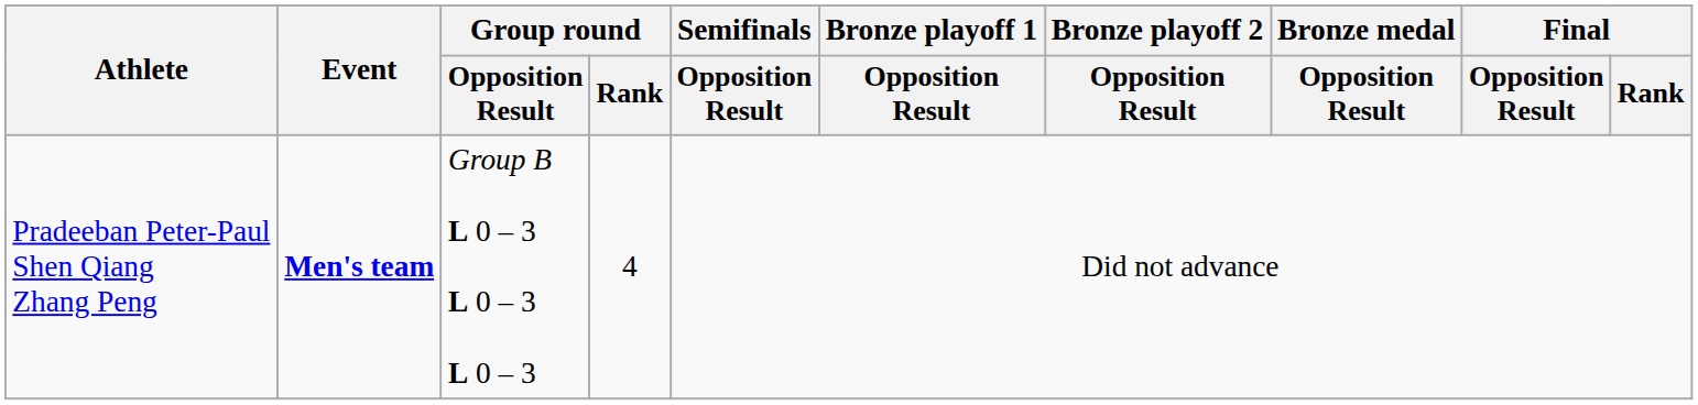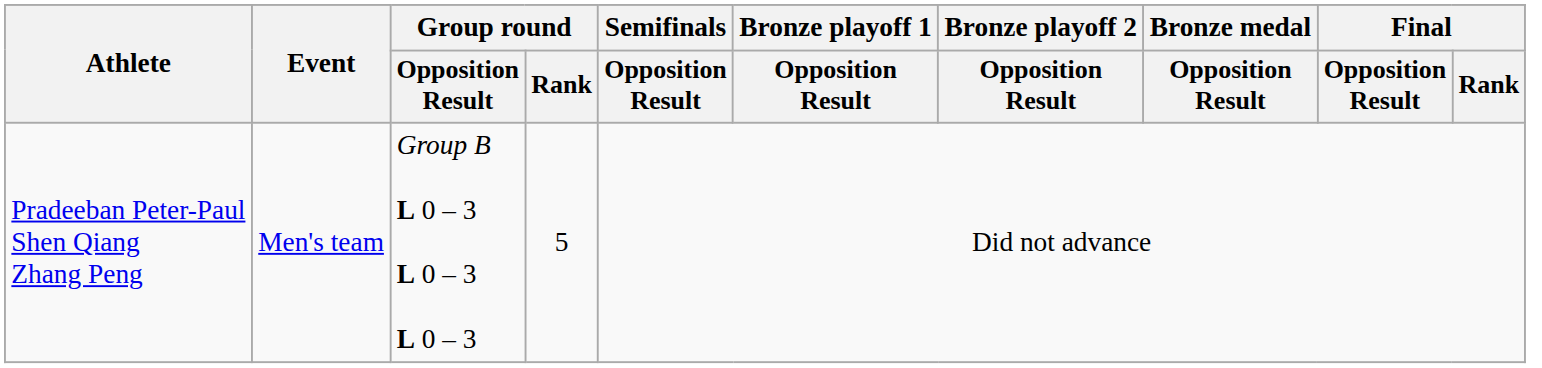 <table class="wikitable" style="font-size:90%;">
 <tr>
 <th rowspan="2">Athlete</th>
 <th rowspan="2">Event</th>
 <th colspan="2">Group round</th>
 <th>Semifinals</th>
 <th>Bronze playoff 1</th>
 <th>Bronze playoff 2</th>
 <th>Bronze medal</th>
 <th colspan=2>Final</th>
 </tr>
 <tr style="font-size:95%">
 <th>Opposition<br>Result</th>
 <th>Rank</th>
 <th>Opposition<br>Result</th>
 <th>Opposition<br>Result</th>
 <th>Opposition<br>Result</th>
 <th>Opposition<br>Result</th>
 <th>Opposition<br>Result</th>
 <th>Rank</th>
 </tr>
 <tr align=center>
 <td align=left><a href='#'>Pradeeban Peter-Paul</a><br><a href='#'>Shen Qiang</a><br><a href='#'>Zhang Peng</a></td>
-<td align=left><strong><a href='#'>Men's team</a></strong></td>
+<td align=left><a href='#'>Men's team</a></td>
 <td align=left><em>Group B</em><br><br><strong>L</strong> 0 – 3<br><br><strong>L</strong> 0 – 3<br><br><strong>L</strong> 0 – 3</td>
-<td>4</td>
+<td>5</td>
 <td colspan=6>Did not advance</td>
 </tr>
 </table>
